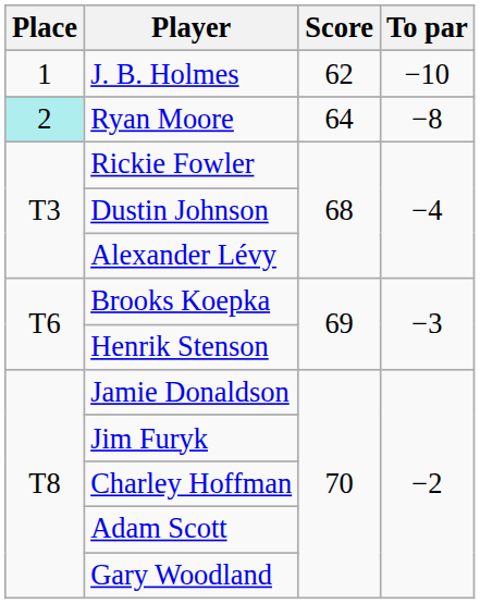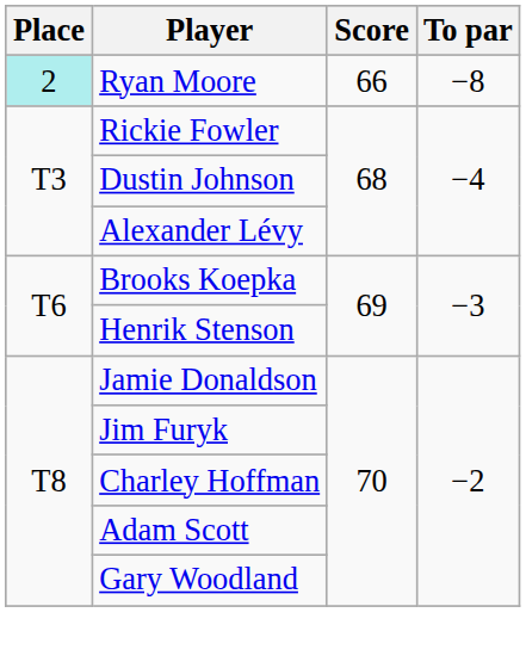 <table class="wikitable">
 <tr>
 <th>Place</th>
 <th>Player</th>
 <th>Score</th>
 <th>To par</th>
 </tr>
 <tr>
-<td align=center>1</td>
-<td> <a href='#'>J. B. Holmes</a></td>
-<td align=center>62</td>
-<td align=center>−10</td>
-</tr>
-<tr>
 <td align=center style="background: paleturquoise;">2</td>
 <td> <a href='#'>Ryan Moore</a></td>
-<td align=center>64</td>
+<td align=center>66</td>
 <td align=center>−8</td>
 </tr>
 <tr>
 <td rowspan=3 align=center>T3</td>
 <td> <a href='#'>Rickie Fowler</a></td>
 <td rowspan=3 align=center>68</td>
 <td rowspan=3 align=center>−4</td>
 </tr>
 <tr>
 <td> <a href='#'>Dustin Johnson</a></td>
 </tr>
 <tr>
 <td> <a href='#'>Alexander Lévy</a></td>
 </tr>
 <tr>
 <td rowspan=2 align=center>T6</td>
 <td> <a href='#'>Brooks Koepka</a></td>
 <td rowspan=2 align=center>69</td>
 <td rowspan=2 align=center>−3</td>
 </tr>
 <tr>
 <td> <a href='#'>Henrik Stenson</a></td>
 </tr>
 <tr>
 <td rowspan=5 align=center>T8</td>
 <td> <a href='#'>Jamie Donaldson</a></td>
 <td rowspan=5 align=center>70</td>
 <td rowspan=5 align=center>−2</td>
 </tr>
 <tr>
 <td> <a href='#'>Jim Furyk</a></td>
 </tr>
 <tr>
 <td> <a href='#'>Charley Hoffman</a></td>
 </tr>
 <tr>
 <td> <a href='#'>Adam Scott</a></td>
 </tr>
 <tr>
 <td> <a href='#'>Gary Woodland</a></td>
 </tr>
 </table>
